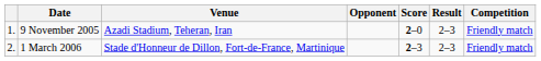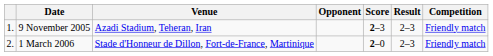 <table class="wikitable">
 <tr>
 <th></th>
 <th>Date</th>
 <th>Venue</th>
 <th>Opponent</th>
 <th>Score</th>
 <th>Result</th>
 <th>Competition</th>
 </tr>
 <tr>
 <td align="center">1.</td>
 <td>9 November 2005</td>
 <td><a href='#'>Azadi Stadium</a>, <a href='#'>Teheran</a>, <a href='#'>Iran</a></td>
 <td></td>
-<td align="center"><strong>2</strong>–0</td>
+<td align="center"><strong>2</strong>–3</td>
 <td align="center">2–3</td>
 <td><a href='#'>Friendly match</a></td>
 </tr>
 <tr>
 <td align="center">2.</td>
 <td>1 March 2006</td>
 <td><a href='#'>Stade d'Honneur de Dillon</a>, <a href='#'>Fort-de-France</a>, <a href='#'>Martinique</a></td>
 <td></td>
-<td align="center"><strong>2</strong>–3</td>
+<td align="center"><strong>2</strong>–0</td>
 <td align="center">2–3</td>
 <td><a href='#'>Friendly match</a></td>
 </tr>
 </table>
